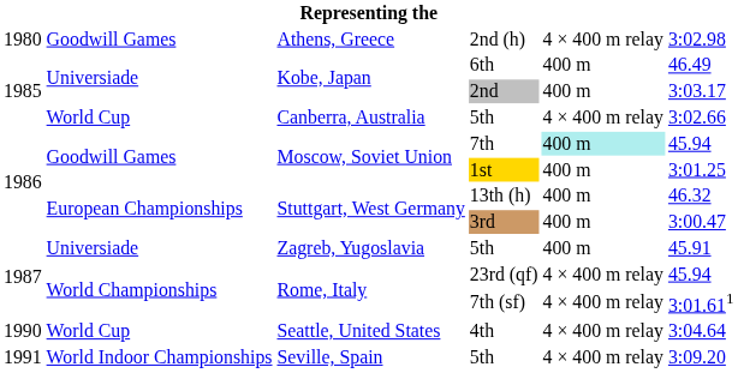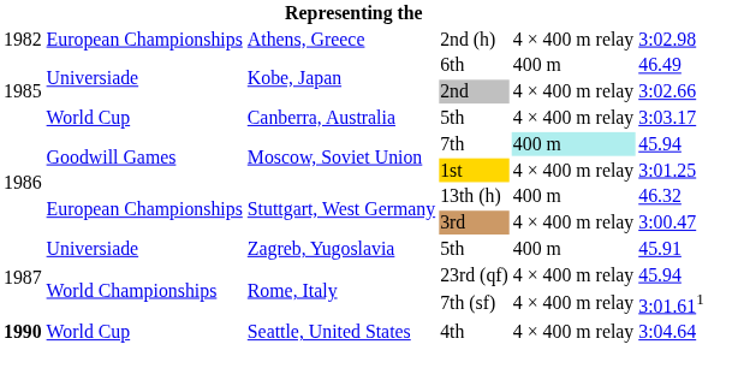 <table>
 <tr>
 <th colspan="6">Representing the </th>
 </tr>
 <tr>
-<td>1980</td>
-<td><a href='#'>Goodwill Games</a></td>
+<td>1982</td>
+<td><a href='#'>European Championships</a></td>
 <td><a href='#'>Athens, Greece</a></td>
 <td>2nd (h)</td>
 <td>4 × 400 m relay</td>
 <td><a href='#'>3:02.98</a></td>
 </tr>
 <tr>
 <td rowspan=3>1985</td>
 <td rowspan=2><a href='#'>Universiade</a></td>
 <td rowspan=2><a href='#'>Kobe, Japan</a></td>
 <td>6th</td>
 <td>400 m</td>
 <td><a href='#'>46.49</a></td>
 </tr>
 <tr>
 <td bgcolor=silver>2nd</td>
-<td>400 m</td>
-<td><a href='#'>3:03.17</a></td>
+<td>4 × 400 m relay</td>
+<td><a href='#'>3:02.66</a></td>
 </tr>
 <tr>
 <td><a href='#'>World Cup</a></td>
 <td><a href='#'>Canberra, Australia</a></td>
 <td>5th</td>
 <td>4 × 400 m relay</td>
-<td><a href='#'>3:02.66</a></td>
+<td><a href='#'>3:03.17</a></td>
 </tr>
 <tr>
 <td rowspan=4>1986</td>
 <td rowspan=2><a href='#'>Goodwill Games</a></td>
 <td rowspan=2><a href='#'>Moscow, Soviet Union</a></td>
 <td>7th</td>
 <td style="background: paleturquoise;">400 m</td>
 <td><a href='#'>45.94</a></td>
 </tr>
 <tr>
 <td bgcolor=gold>1st</td>
-<td>400 m</td>
+<td>4 × 400 m relay</td>
 <td><a href='#'>3:01.25</a></td>
 </tr>
 <tr>
 <td rowspan=2><a href='#'>European Championships</a></td>
 <td rowspan=2><a href='#'>Stuttgart, West Germany</a></td>
 <td>13th (h)</td>
 <td>400 m</td>
 <td><a href='#'>46.32</a></td>
 </tr>
 <tr>
 <td bgcolor=cc9966>3rd</td>
-<td>400 m</td>
+<td>4 × 400 m relay</td>
 <td><a href='#'>3:00.47</a></td>
 </tr>
 <tr>
 <td rowspan=3>1987</td>
 <td><a href='#'>Universiade</a></td>
 <td><a href='#'>Zagreb, Yugoslavia</a></td>
 <td>5th</td>
 <td>400 m</td>
 <td><a href='#'>45.91</a></td>
 </tr>
 <tr>
 <td rowspan=2><a href='#'>World Championships</a></td>
 <td rowspan=2><a href='#'>Rome, Italy</a></td>
 <td>23rd (qf)</td>
 <td>4 × 400 m relay</td>
 <td><a href='#'>45.94</a></td>
 </tr>
 <tr>
 <td>7th (sf)</td>
 <td>4 × 400 m relay</td>
 <td><a href='#'>3:01.61</a><sup>1</sup></td>
 </tr>
 <tr>
-<td>1990</td>
+<td><strong>1990</strong></td>
 <td><a href='#'>World Cup</a></td>
 <td><a href='#'>Seattle, United States</a></td>
 <td>4th</td>
 <td>4 × 400 m relay</td>
 <td><a href='#'>3:04.64</a></td>
 </tr>
-<tr>
-<td>1991</td>
-<td><a href='#'>World Indoor Championships</a></td>
-<td><a href='#'>Seville, Spain</a></td>
-<td>5th</td>
-<td>4 × 400 m relay</td>
-<td><a href='#'>3:09.20</a></td>
-</tr>
 </table>
